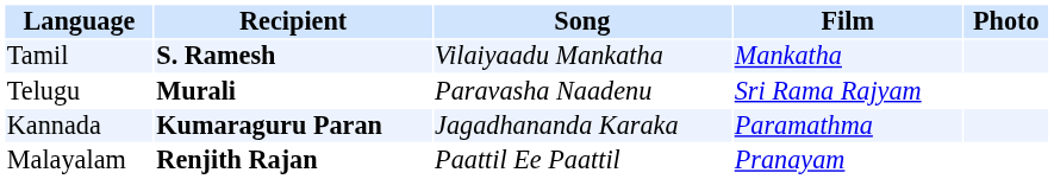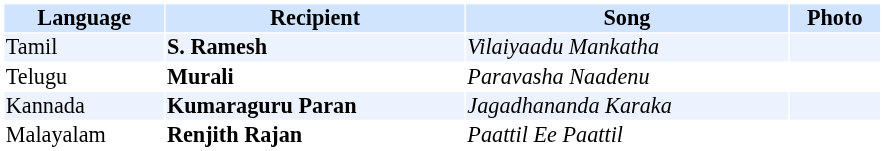 <table cellspacing="1" cellpadding="1" border="0" style="width:50%;">
 <tr style="background:#d1e4fd;">
 <th>Language</th>
 <th>Recipient</th>
 <th>Song</th>
-<th>Film</th>
 <th>Photo</th>
 </tr>
 <tr style="background:#edf3fe;">
 <td>Tamil</td>
 <td><strong>S. Ramesh</strong></td>
 <td><em>Vilaiyaadu Mankatha</em></td>
-<td><em><a href='#'>Mankatha</a></em></td>
 <td></td>
 </tr>
 <tr>
 <td>Telugu</td>
 <td><strong>Murali</strong></td>
 <td><em>Paravasha Naadenu</em></td>
-<td><em><a href='#'>Sri Rama Rajyam</a></em></td>
 <td></td>
 </tr>
 <tr style="background:#edf3fe;">
 <td>Kannada</td>
 <td><strong>Kumaraguru Paran</strong></td>
 <td><em>Jagadhananda Karaka</em></td>
-<td><em><a href='#'>Paramathma</a></em></td>
 <td></td>
 </tr>
 <tr>
 <td>Malayalam</td>
 <td><strong>Renjith Rajan</strong></td>
 <td><em>Paattil Ee Paattil</em></td>
-<td><em><a href='#'>Pranayam</a></em></td>
 <td></td>
 </tr>
 </table>
